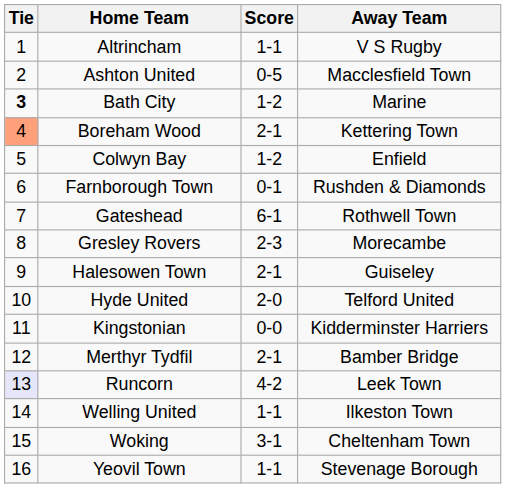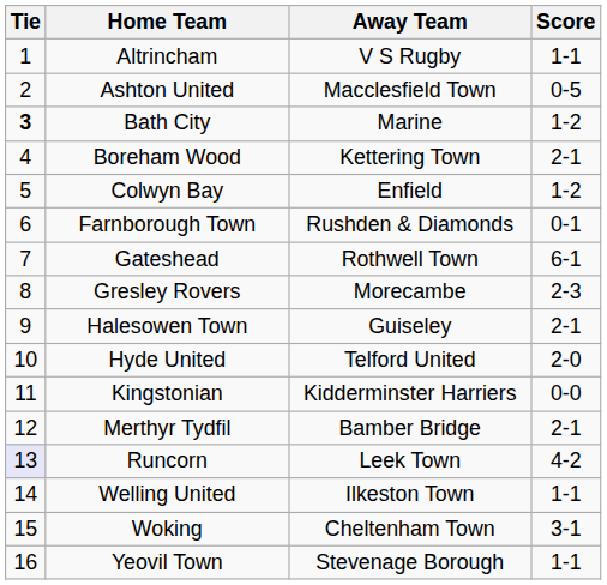 <table class="wikitable" style="text-align:center;">
 <tr>
 <th width=20>Tie</th>
 <th width=175>Home Team</th>
+<th width=175>Away Team</th>
 <th width=20>Score</th>
-<th width=175>Away Team</th>
 </tr>
 <tr>
 <td>1</td>
 <td>Altrincham</td>
+<td>V S Rugby</td>
 <td>1-1</td>
-<td>V S Rugby</td>
 </tr>
 <tr>
 <td>2</td>
 <td>Ashton United</td>
+<td>Macclesfield Town</td>
 <td>0-5</td>
-<td>Macclesfield Town</td>
 </tr>
 <tr>
 <td><strong>3</strong></td>
 <td>Bath City</td>
+<td>Marine</td>
 <td>1-2</td>
-<td>Marine</td>
 </tr>
 <tr>
-<td style="background: lightsalmon;">4</td>
+<td>4</td>
 <td>Boreham Wood</td>
+<td>Kettering Town</td>
 <td>2-1</td>
-<td>Kettering Town</td>
 </tr>
 <tr>
 <td>5</td>
 <td>Colwyn Bay</td>
+<td>Enfield</td>
 <td>1-2</td>
-<td>Enfield</td>
 </tr>
 <tr>
 <td>6</td>
 <td>Farnborough Town</td>
+<td>Rushden & Diamonds</td>
 <td>0-1</td>
-<td>Rushden & Diamonds</td>
 </tr>
 <tr>
 <td>7</td>
 <td>Gateshead</td>
+<td>Rothwell Town</td>
 <td>6-1</td>
-<td>Rothwell Town</td>
 </tr>
 <tr>
 <td>8</td>
 <td>Gresley Rovers</td>
+<td>Morecambe</td>
 <td>2-3</td>
-<td>Morecambe</td>
 </tr>
 <tr>
 <td>9</td>
 <td>Halesowen Town</td>
+<td>Guiseley</td>
 <td>2-1</td>
-<td>Guiseley</td>
 </tr>
 <tr>
 <td>10</td>
 <td>Hyde United</td>
+<td>Telford United</td>
 <td>2-0</td>
-<td>Telford United</td>
 </tr>
 <tr>
 <td>11</td>
 <td>Kingstonian</td>
+<td>Kidderminster Harriers</td>
 <td>0-0</td>
-<td>Kidderminster Harriers</td>
 </tr>
 <tr>
 <td>12</td>
 <td>Merthyr Tydfil</td>
+<td>Bamber Bridge</td>
 <td>2-1</td>
-<td>Bamber Bridge</td>
 </tr>
 <tr>
 <td style="background: lavender;">13</td>
 <td>Runcorn</td>
+<td>Leek Town</td>
 <td>4-2</td>
-<td>Leek Town</td>
 </tr>
 <tr>
 <td>14</td>
 <td>Welling United</td>
+<td>Ilkeston Town</td>
 <td>1-1</td>
-<td>Ilkeston Town</td>
 </tr>
 <tr>
 <td>15</td>
 <td>Woking</td>
+<td>Cheltenham Town</td>
 <td>3-1</td>
-<td>Cheltenham Town</td>
 </tr>
 <tr>
 <td>16</td>
 <td>Yeovil Town</td>
+<td>Stevenage Borough</td>
 <td>1-1</td>
-<td>Stevenage Borough</td>
 </tr>
 </table>
